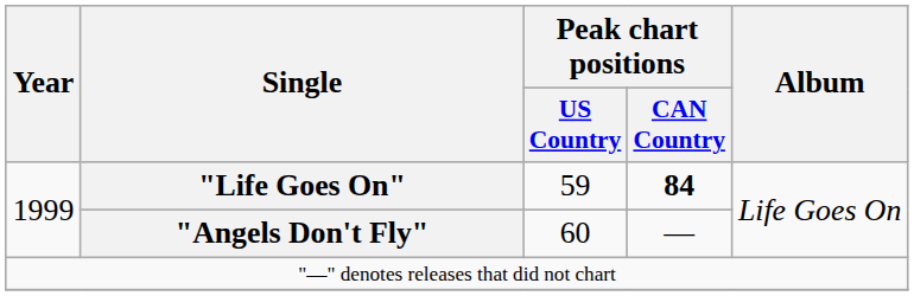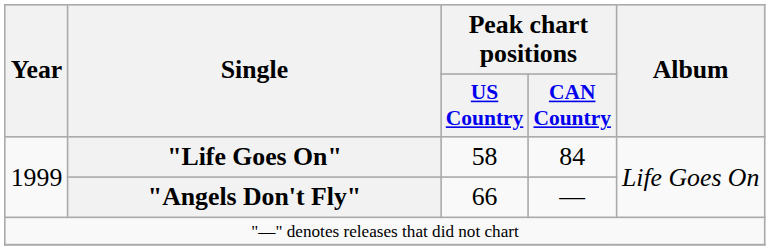 <table class="wikitable plainrowheaders" style="text-align:center;">
 <tr>
 <th rowspan="2">Year</th>
 <th rowspan="2" style="width:14em;">Single</th>
 <th colspan="2">Peak chart<br>positions</th>
 <th rowspan="2">Album</th>
 </tr>
 <tr style="font-size:smaller;">
 <th width="45"><a href='#'>US Country</a></th>
 <th width="45"><a href='#'>CAN Country</a></th>
 </tr>
 <tr>
 <td rowspan="2">1999</td>
 <th scope="row">"Life Goes On"</th>
-<td>59</td>
-<td><strong>84</strong></td>
+<td>58</td>
+<td>84</td>
 <td align="left" rowspan="2"><em>Life Goes On</em> </td>
 </tr>
 <tr>
 <th scope="row">"Angels Don't Fly"</th>
-<td>60</td>
+<td>66</td>
 <td>—</td>
 </tr>
 <tr>
 <td colspan="10" style="font-size:8pt">"—" denotes releases that did not chart</td>
 </tr>
 <tr>
 </tr>
 </table>
